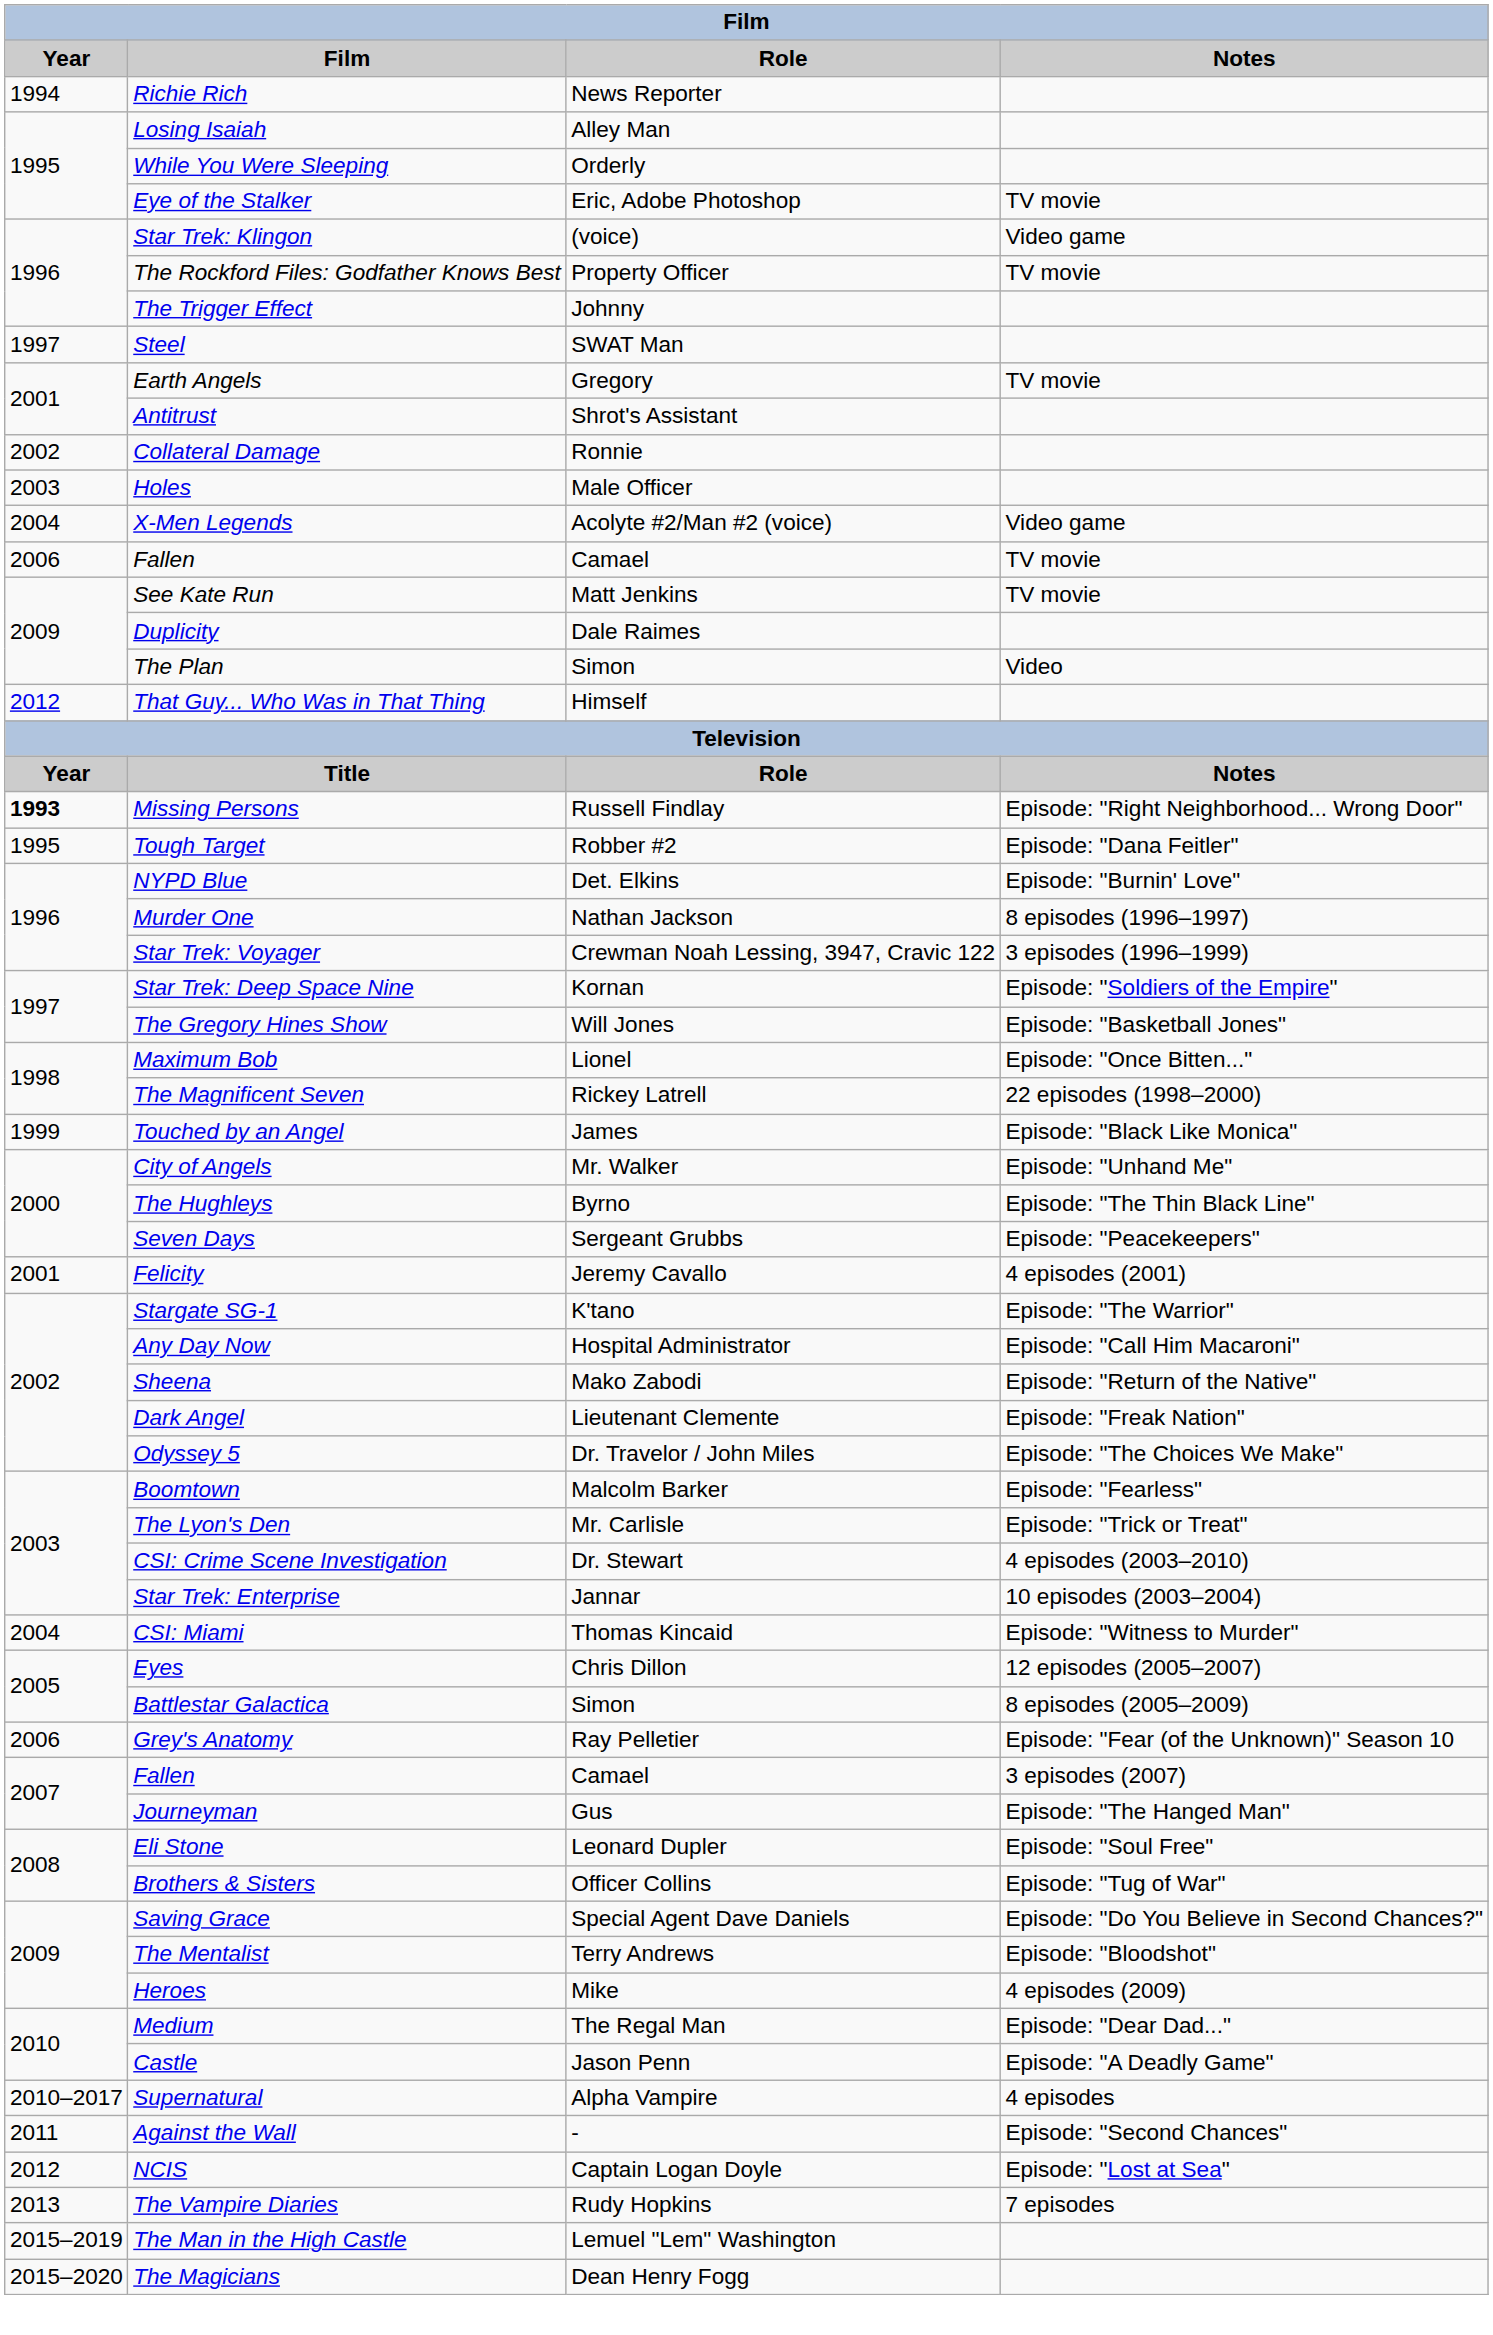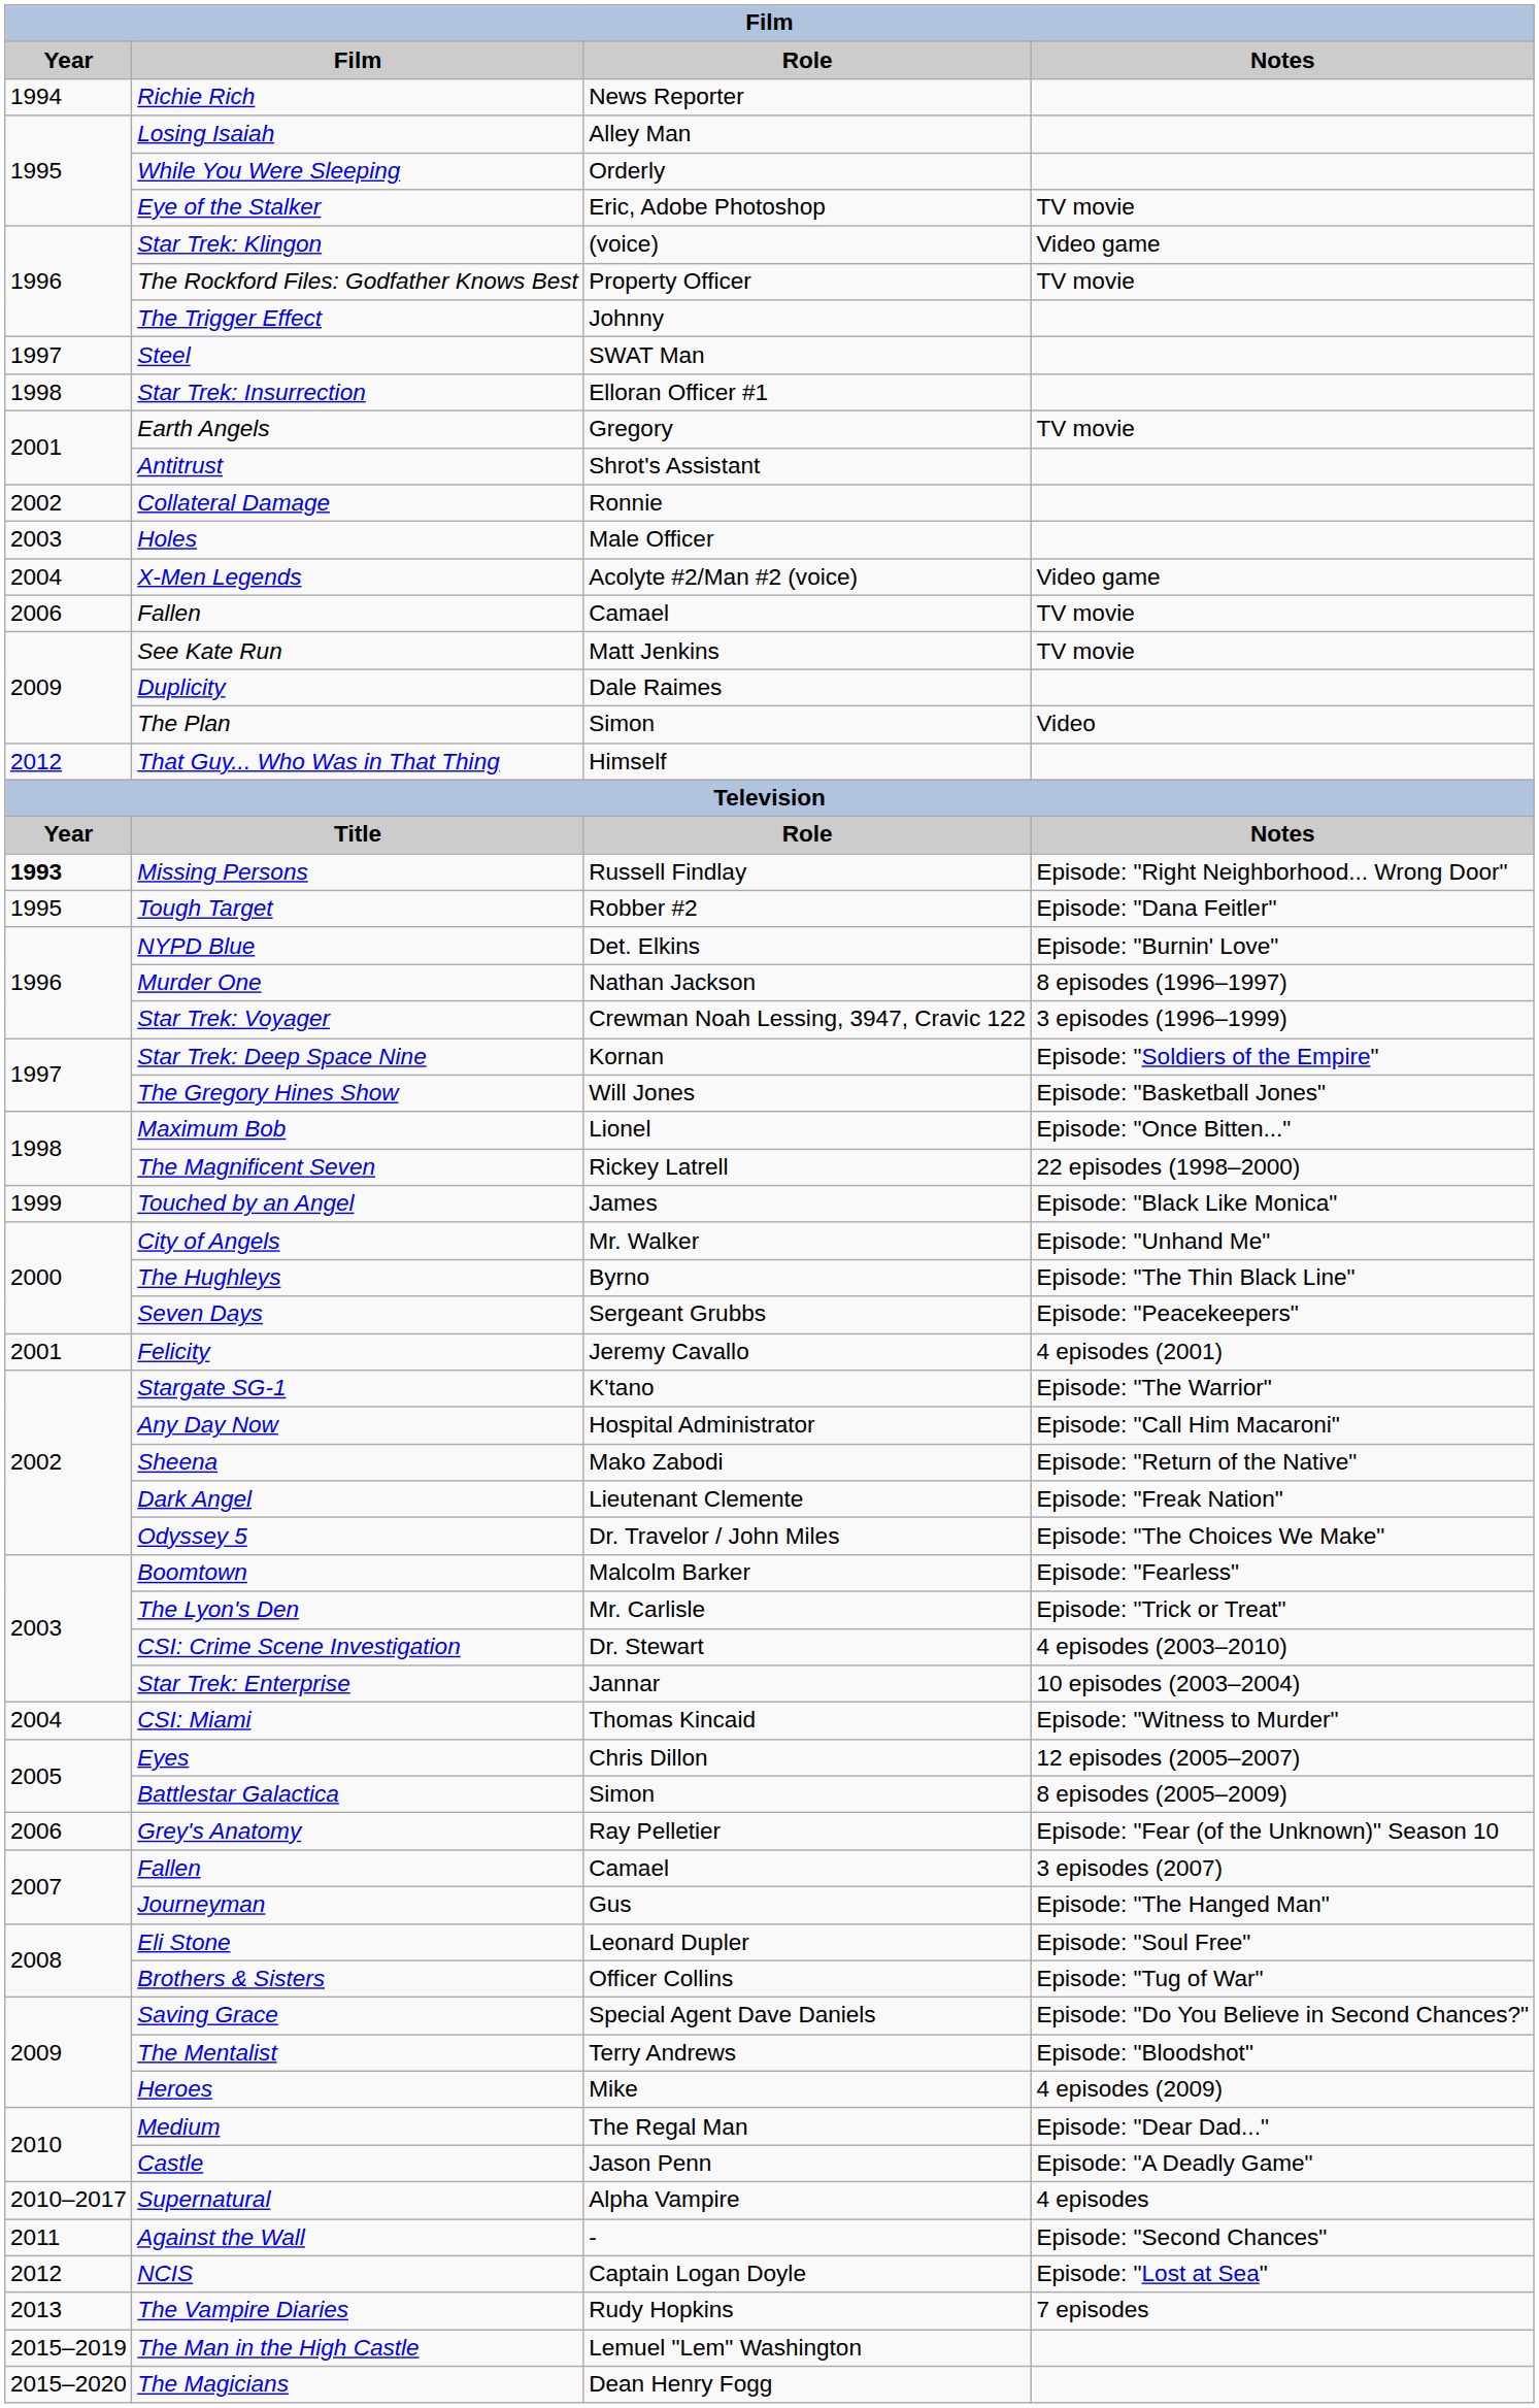 <table class="wikitable">
 <tr>
 <th colspan=4 style="background:#B0C4DE;">Film</th>
 </tr>
 <tr>
 <th style="background:#ccc;">Year</th>
 <th style="background:#ccc;">Film</th>
 <th style="background:#ccc;">Role</th>
 <th style="background:#ccc;">Notes</th>
 </tr>
 <tr>
 <td>1994</td>
 <td><em><a href='#'>Richie Rich</a></em></td>
 <td>News Reporter</td>
 <td></td>
 </tr>
 <tr>
 <td rowspan="3">1995</td>
 <td><em><a href='#'>Losing Isaiah</a></em></td>
 <td>Alley Man</td>
 <td></td>
 </tr>
 <tr>
 <td><em><a href='#'>While You Were Sleeping</a></em></td>
 <td>Orderly</td>
 <td></td>
 </tr>
 <tr>
 <td><em><a href='#'>Eye of the Stalker</a></em></td>
 <td>Eric, Adobe Photoshop</td>
 <td>TV movie</td>
 </tr>
 <tr>
 <td rowspan="3">1996</td>
 <td><em><a href='#'>Star Trek: Klingon</a></em></td>
 <td>(voice)</td>
 <td>Video game</td>
 </tr>
 <tr>
 <td><em>The Rockford Files: Godfather Knows Best</em></td>
 <td>Property Officer</td>
 <td>TV movie</td>
 </tr>
 <tr>
 <td><em><a href='#'>The Trigger Effect</a></em></td>
 <td>Johnny</td>
 <td></td>
 </tr>
 <tr>
 <td>1997</td>
 <td><em><a href='#'>Steel</a></em></td>
 <td>SWAT Man</td>
+<td></td>
+</tr>
+<tr>
+<td>1998</td>
+<td><em><a href='#'>Star Trek: Insurrection</a></em></td>
+<td>Elloran Officer #1</td>
 <td></td>
 </tr>
 <tr>
 <td rowspan="2">2001</td>
 <td><em>Earth Angels</em></td>
 <td>Gregory</td>
 <td>TV movie</td>
 </tr>
 <tr>
 <td><em><a href='#'>Antitrust</a></em></td>
 <td>Shrot's Assistant</td>
 <td></td>
 </tr>
 <tr>
 <td>2002</td>
 <td><em><a href='#'>Collateral Damage</a></em></td>
 <td>Ronnie</td>
 <td></td>
 </tr>
 <tr>
 <td>2003</td>
 <td><em><a href='#'>Holes</a></em></td>
 <td>Male Officer</td>
 <td></td>
 </tr>
 <tr>
 <td>2004</td>
 <td><em><a href='#'>X-Men Legends</a></em></td>
 <td>Acolyte #2/Man #2 (voice)</td>
 <td>Video game</td>
 </tr>
 <tr>
 <td>2006</td>
 <td><em>Fallen</em></td>
 <td>Camael</td>
 <td>TV movie</td>
 </tr>
 <tr>
 <td rowspan="3">2009</td>
 <td><em>See Kate Run</em></td>
 <td>Matt Jenkins</td>
 <td>TV movie</td>
 </tr>
 <tr>
 <td><em><a href='#'>Duplicity</a></em></td>
 <td>Dale Raimes</td>
 <td></td>
 </tr>
 <tr>
 <td><em>The Plan</em></td>
 <td>Simon</td>
 <td>Video</td>
 </tr>
 <tr>
 <td rowspan="1"><a href='#'>2012</a></td>
 <td><em><a href='#'>That Guy... Who Was in That Thing</a></em></td>
 <td>Himself</td>
 <td></td>
 </tr>
 <tr style="text-align:center;">
 <th colspan=4 style="background:#B0C4DE;">Television</th>
 </tr>
 <tr style="text-align:center;">
 <th style="background:#ccc;">Year</th>
 <th style="background:#ccc;">Title</th>
 <th style="background:#ccc;">Role</th>
 <th style="background:#ccc;">Notes</th>
 </tr>
 <tr>
 <td><strong>1993</strong></td>
 <td><em><a href='#'>Missing Persons</a></em></td>
 <td>Russell Findlay</td>
 <td>Episode: "Right Neighborhood... Wrong Door"</td>
 </tr>
 <tr>
 <td>1995</td>
 <td><em><a href='#'>Tough Target</a></em></td>
 <td>Robber #2</td>
 <td>Episode: "Dana Feitler"</td>
 </tr>
 <tr>
 <td rowspan="3">1996</td>
 <td><em><a href='#'>NYPD Blue</a></em></td>
 <td>Det. Elkins</td>
 <td>Episode: "Burnin' Love"</td>
 </tr>
 <tr>
 <td><em><a href='#'>Murder One</a></em></td>
 <td>Nathan Jackson</td>
 <td>8 episodes (1996–1997)</td>
 </tr>
 <tr>
 <td><em><a href='#'>Star Trek: Voyager</a></em></td>
 <td>Crewman Noah Lessing, 3947, Cravic 122</td>
 <td>3 episodes (1996–1999)</td>
 </tr>
 <tr>
 <td rowspan="2">1997</td>
 <td><em><a href='#'>Star Trek: Deep Space Nine</a></em></td>
 <td>Kornan</td>
 <td>Episode: "<a href='#'>Soldiers of the Empire</a>"</td>
 </tr>
 <tr>
 <td><em><a href='#'>The Gregory Hines Show</a></em></td>
 <td>Will Jones</td>
 <td>Episode: "Basketball Jones"</td>
 </tr>
 <tr>
 <td rowspan="2">1998</td>
 <td><em><a href='#'>Maximum Bob</a></em></td>
 <td>Lionel</td>
 <td>Episode: "Once Bitten..."</td>
 </tr>
 <tr>
 <td><em><a href='#'>The Magnificent Seven</a></em></td>
 <td>Rickey Latrell</td>
 <td>22 episodes (1998–2000)</td>
 </tr>
 <tr>
 <td>1999</td>
 <td><em><a href='#'>Touched by an Angel</a></em></td>
 <td>James</td>
 <td>Episode: "Black Like Monica"</td>
 </tr>
 <tr>
 <td rowspan="3">2000</td>
 <td><em><a href='#'>City of Angels</a></em></td>
 <td>Mr. Walker</td>
 <td>Episode: "Unhand Me"</td>
 </tr>
 <tr>
 <td><em><a href='#'>The Hughleys</a></em></td>
 <td>Byrno</td>
 <td>Episode: "The Thin Black Line"</td>
 </tr>
 <tr>
 <td><em><a href='#'>Seven Days</a></em></td>
 <td>Sergeant Grubbs</td>
 <td>Episode: "Peacekeepers"</td>
 </tr>
 <tr>
 <td>2001</td>
 <td><em><a href='#'>Felicity</a></em></td>
 <td>Jeremy Cavallo</td>
 <td>4 episodes (2001)</td>
 </tr>
 <tr>
 <td rowspan="5">2002</td>
 <td><em><a href='#'>Stargate SG-1</a></em></td>
 <td>K'tano</td>
 <td>Episode: "The Warrior"</td>
 </tr>
 <tr>
 <td><em><a href='#'>Any Day Now</a></em></td>
 <td>Hospital Administrator</td>
 <td>Episode: "Call Him Macaroni"</td>
 </tr>
 <tr>
 <td><em><a href='#'>Sheena</a></em></td>
 <td>Mako Zabodi</td>
 <td>Episode: "Return of the Native"</td>
 </tr>
 <tr>
 <td><em><a href='#'>Dark Angel</a></em></td>
 <td>Lieutenant Clemente</td>
 <td>Episode: "Freak Nation"</td>
 </tr>
 <tr>
 <td><em><a href='#'>Odyssey 5</a></em></td>
 <td>Dr. Travelor / John Miles</td>
 <td>Episode: "The Choices We Make"</td>
 </tr>
 <tr>
 <td rowspan="4">2003</td>
 <td><em><a href='#'>Boomtown</a></em></td>
 <td>Malcolm Barker</td>
 <td>Episode: "Fearless"</td>
 </tr>
 <tr>
 <td><em><a href='#'>The Lyon's Den</a></em></td>
 <td>Mr. Carlisle</td>
 <td>Episode: "Trick or Treat"</td>
 </tr>
 <tr>
 <td><em><a href='#'>CSI: Crime Scene Investigation</a></em></td>
 <td>Dr. Stewart</td>
 <td>4 episodes (2003–2010)</td>
 </tr>
 <tr>
 <td><em><a href='#'>Star Trek: Enterprise</a></em></td>
 <td>Jannar</td>
 <td>10 episodes (2003–2004)</td>
 </tr>
 <tr>
 <td>2004</td>
 <td><em><a href='#'>CSI: Miami</a></em></td>
 <td>Thomas Kincaid</td>
 <td>Episode: "Witness to Murder"</td>
 </tr>
 <tr>
 <td rowspan="2">2005</td>
 <td><em><a href='#'>Eyes</a></em></td>
 <td>Chris Dillon</td>
 <td>12 episodes (2005–2007)</td>
 </tr>
 <tr>
 <td><em><a href='#'>Battlestar Galactica</a></em></td>
 <td>Simon</td>
 <td>8 episodes (2005–2009)</td>
 </tr>
 <tr>
 <td>2006</td>
 <td><em><a href='#'>Grey's Anatomy</a></em></td>
 <td>Ray Pelletier</td>
 <td>Episode: "Fear (of the Unknown)" Season 10</td>
 </tr>
 <tr>
 <td rowspan="2">2007</td>
 <td><em><a href='#'>Fallen</a></em></td>
 <td>Camael</td>
 <td>3 episodes (2007)</td>
 </tr>
 <tr>
 <td><em><a href='#'>Journeyman</a></em></td>
 <td>Gus</td>
 <td>Episode: "The Hanged Man"</td>
 </tr>
 <tr>
 <td rowspan="2">2008</td>
 <td><em><a href='#'>Eli Stone</a></em></td>
 <td>Leonard Dupler</td>
 <td>Episode: "Soul Free"</td>
 </tr>
 <tr>
 <td><em><a href='#'>Brothers & Sisters</a></em></td>
 <td>Officer Collins</td>
 <td>Episode: "Tug of War"</td>
 </tr>
 <tr>
 <td rowspan="3">2009</td>
 <td><em><a href='#'>Saving Grace</a></em></td>
 <td>Special Agent Dave Daniels</td>
 <td>Episode: "Do You Believe in Second Chances?"</td>
 </tr>
 <tr>
 <td><em><a href='#'>The Mentalist</a></em></td>
 <td>Terry Andrews</td>
 <td>Episode: "Bloodshot"</td>
 </tr>
 <tr>
 <td><em><a href='#'>Heroes</a></em></td>
 <td>Mike</td>
 <td>4 episodes (2009)</td>
 </tr>
 <tr>
 <td rowspan="2">2010</td>
 <td><em><a href='#'>Medium</a></em></td>
 <td>The Regal Man</td>
 <td>Episode: "Dear Dad..."</td>
 </tr>
 <tr>
 <td><em><a href='#'>Castle</a></em></td>
 <td>Jason Penn</td>
 <td>Episode: "A Deadly Game"</td>
 </tr>
 <tr>
 <td>2010–2017</td>
 <td><em><a href='#'>Supernatural</a></em></td>
 <td>Alpha Vampire</td>
 <td>4 episodes</td>
 </tr>
 <tr>
 <td>2011</td>
 <td><em><a href='#'>Against the Wall</a></em></td>
 <td>-</td>
 <td>Episode: "Second Chances"</td>
 </tr>
 <tr>
 <td>2012</td>
 <td><em><a href='#'>NCIS</a></em></td>
 <td>Captain Logan Doyle</td>
 <td>Episode: "<a href='#'>Lost at Sea</a>"</td>
 </tr>
 <tr>
 <td>2013</td>
 <td><em><a href='#'>The Vampire Diaries</a></em></td>
 <td>Rudy Hopkins</td>
 <td>7 episodes</td>
 </tr>
 <tr>
 <td>2015–2019</td>
 <td><em><a href='#'>The Man in the High Castle</a></em></td>
 <td>Lemuel "Lem" Washington</td>
 <td></td>
 </tr>
 <tr>
 <td>2015–2020</td>
 <td><em><a href='#'>The Magicians</a></em></td>
 <td>Dean Henry Fogg</td>
 <td></td>
 </tr>
 </table>
